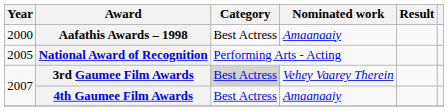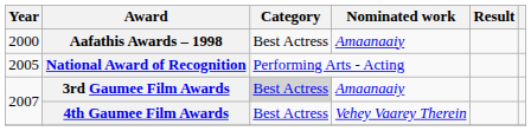 <table class="wikitable plainrowheaders sortable">
 <tr>
 <th scope="col">Year</th>
 <th scope="col">Award</th>
 <th scope="col">Category</th>
 <th scope="col">Nominated work</th>
 <th scope="col">Result</th>
 <th scope="col" class="unsortable"></th>
 </tr>
 <tr>
 <td>2000</td>
 <th scope="row">Aafathis Awards – 1998</th>
 <td>Best Actress</td>
 <td><em><a href='#'>Amaanaaiy</a></em></td>
 <td></td>
 <td style="text-align:center;"></td>
 </tr>
 <tr>
 <td>2005</td>
 <th scope="row"><a href='#'>National Award of Recognition</a></th>
 <td colspan="2"><a href='#'>Performing Arts - Acting</a></td>
 <td></td>
 <td style="text-align:center;"></td>
 </tr>
 <tr>
 <td rowspan="2">2007</td>
 <th scope="row">3rd <a href='#'>Gaumee Film Awards</a></th>
 <td style="background: lightgrey;"><a href='#'>Best Actress</a></td>
-<td><em><a href='#'>Vehey Vaarey Therein</a></em></td>
+<td><em><a href='#'>Amaanaaiy</a></em></td>
 <td></td>
 <td style="text-align:center;"></td>
 </tr>
 <tr>
 <th scope="row"><a href='#'>4th Gaumee Film Awards</a></th>
 <td><a href='#'>Best Actress</a></td>
-<td><em><a href='#'>Amaanaaiy</a></em></td>
+<td><em><a href='#'>Vehey Vaarey Therein</a></em></td>
 <td></td>
 <td style="text-align:center;"></td>
 </tr>
 <tr>
 </tr>
 </table>
